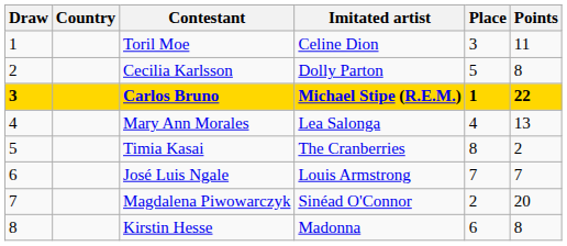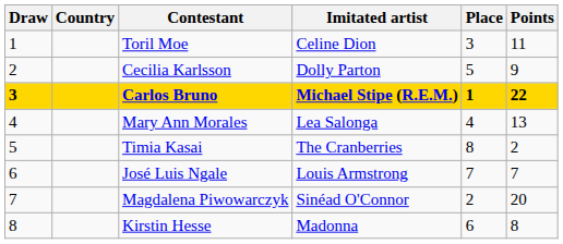 <table class="sortable wikitable">
 <tr>
 <th>Draw</th>
 <th>Country</th>
 <th>Contestant</th>
 <th>Imitated artist</th>
 <th>Place</th>
 <th>Points</th>
 </tr>
 <tr>
 <td>1</td>
 <td></td>
 <td><a href='#'>Toril Moe</a></td>
 <td><a href='#'>Celine Dion</a></td>
 <td>3</td>
 <td>11</td>
 </tr>
 <tr>
 <td>2</td>
 <td></td>
 <td><a href='#'>Cecilia Karlsson</a></td>
 <td><a href='#'>Dolly Parton</a></td>
 <td>5</td>
-<td>8</td>
+<td>9</td>
 </tr>
 <tr style="font-weight:bold;background:gold;">
 <td>3</td>
 <td></td>
 <td><a href='#'>Carlos Bruno</a></td>
 <td><a href='#'>Michael Stipe</a> (<a href='#'>R.E.M.</a>)</td>
 <td>1</td>
 <td>22</td>
 </tr>
 <tr>
 <td>4</td>
 <td></td>
 <td><a href='#'>Mary Ann Morales</a></td>
 <td><a href='#'>Lea Salonga</a></td>
 <td>4</td>
 <td>13</td>
 </tr>
 <tr>
 <td>5</td>
 <td></td>
 <td><a href='#'>Timia Kasai</a></td>
 <td><a href='#'>The Cranberries</a></td>
 <td>8</td>
 <td>2</td>
 </tr>
 <tr>
 <td>6</td>
 <td></td>
 <td><a href='#'>José Luis Ngale</a></td>
 <td><a href='#'>Louis Armstrong</a></td>
 <td>7</td>
 <td>7</td>
 </tr>
 <tr>
 <td>7</td>
 <td></td>
 <td><a href='#'>Magdalena Piwowarczyk</a></td>
 <td><a href='#'>Sinéad O'Connor</a></td>
 <td>2</td>
 <td>20</td>
 </tr>
 <tr>
 <td>8</td>
 <td></td>
 <td><a href='#'>Kirstin Hesse</a></td>
 <td><a href='#'>Madonna</a></td>
 <td>6</td>
 <td>8</td>
 </tr>
 </table>
